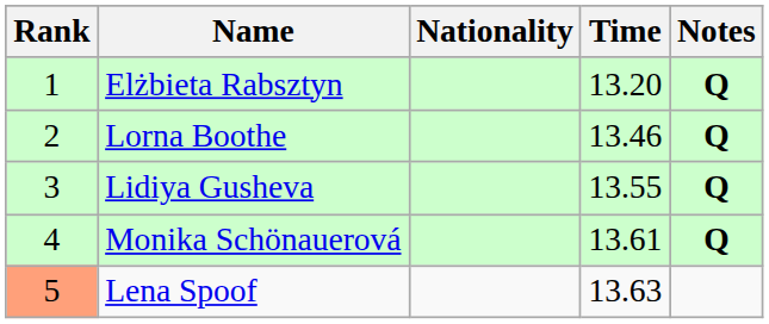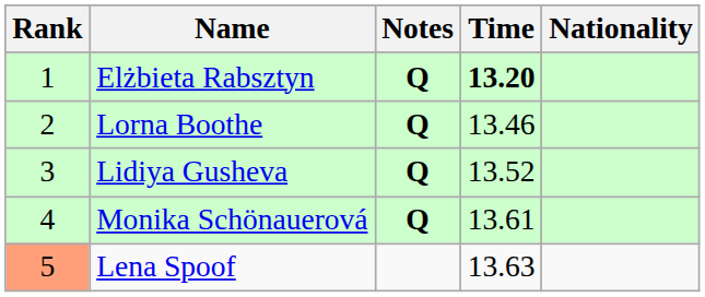 <table class="wikitable sortable" style="text-align:center">
 <tr>
 <th>Rank</th>
 <th>Name</th>
+<th>Notes</th>
+<th>Time</th>
 <th>Nationality</th>
-<th>Time</th>
-<th>Notes</th>
 </tr>
 <tr bgcolor=ccffcc>
 <td>1</td>
 <td align=left><a href='#'>Elżbieta Rabsztyn</a></td>
+<td><strong>Q</strong></td>
+<td><strong>13.20</strong></td>
 <td align=left></td>
-<td>13.20</td>
-<td><strong>Q</strong></td>
 </tr>
 <tr bgcolor=ccffcc>
 <td>2</td>
 <td align=left><a href='#'>Lorna Boothe</a></td>
+<td><strong>Q</strong></td>
+<td>13.46</td>
 <td align=left></td>
-<td>13.46</td>
-<td><strong>Q</strong></td>
 </tr>
 <tr bgcolor=ccffcc>
 <td>3</td>
 <td align=left><a href='#'>Lidiya Gusheva</a></td>
+<td><strong>Q</strong></td>
+<td>13.52</td>
 <td align=left></td>
-<td>13.55</td>
-<td><strong>Q</strong></td>
 </tr>
 <tr bgcolor=ccffcc>
 <td>4</td>
 <td align=left><a href='#'>Monika Schönauerová</a></td>
+<td><strong>Q</strong></td>
+<td>13.61</td>
 <td align=left></td>
-<td>13.61</td>
-<td><strong>Q</strong></td>
 </tr>
 <tr>
 <td style="background: lightsalmon;">5</td>
 <td align=left><a href='#'>Lena Spoof</a></td>
+<td></td>
+<td>13.63</td>
 <td align=left></td>
-<td>13.63</td>
-<td></td>
 </tr>
 </table>
